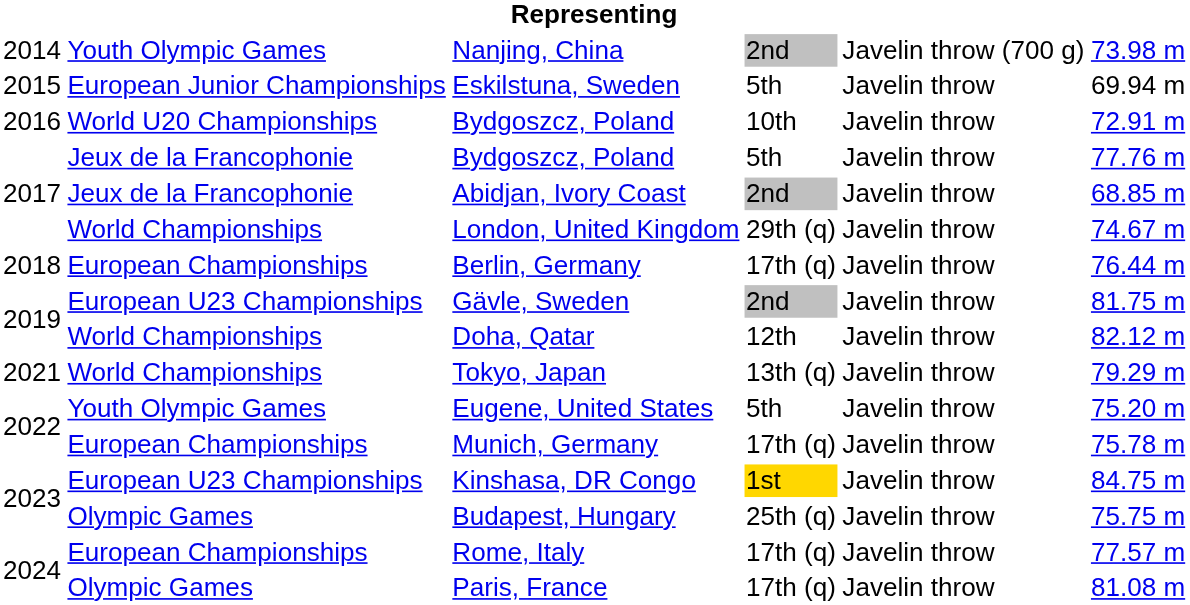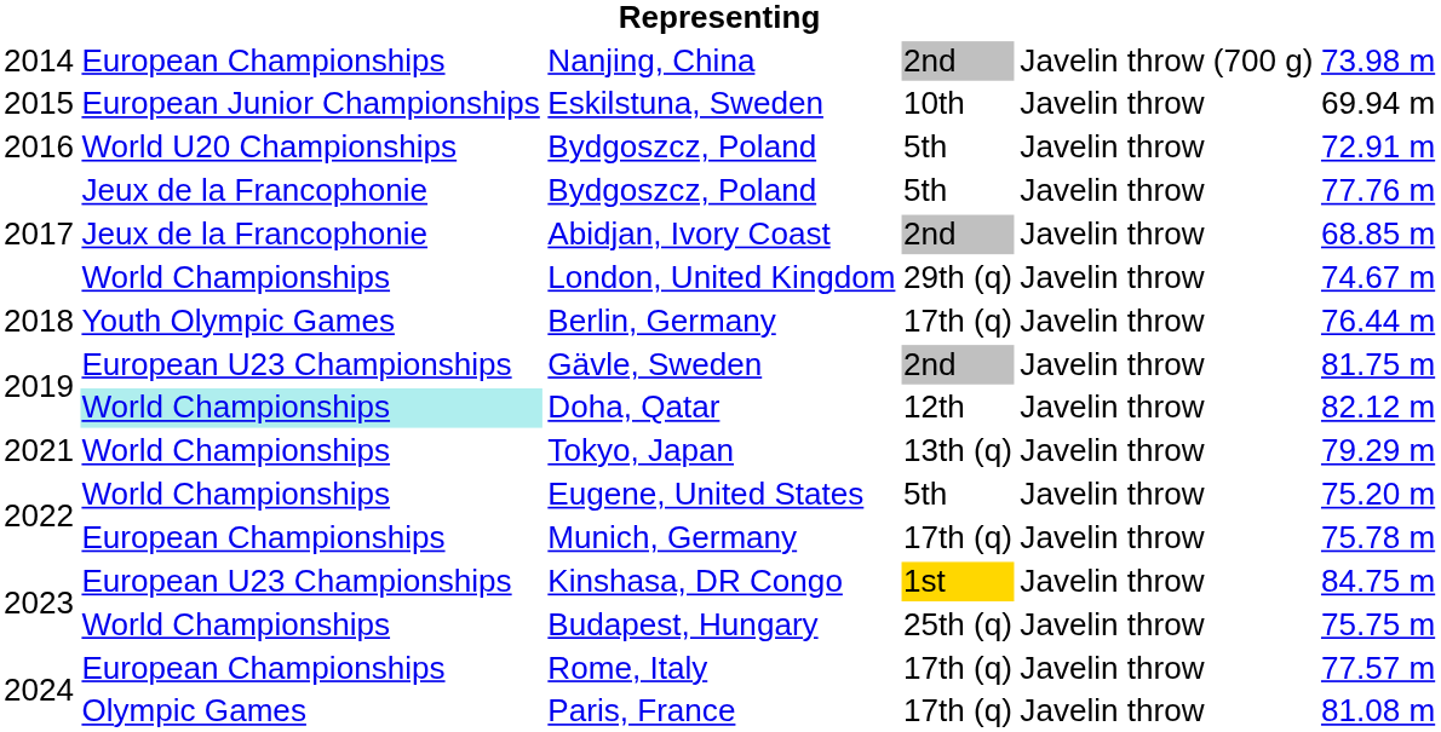 <table>
 <tr>
 <th colspan="6">Representing </th>
 </tr>
 <tr>
 <td>2014</td>
-<td><a href='#'>Youth Olympic Games</a></td>
+<td><a href='#'>European Championships</a></td>
 <td><a href='#'>Nanjing, China</a></td>
 <td bgcolor=silver>2nd</td>
 <td>Javelin throw (700 g)</td>
 <td><a href='#'>73.98 m</a></td>
 </tr>
 <tr>
 <td>2015</td>
 <td><a href='#'>European Junior Championships</a></td>
 <td><a href='#'>Eskilstuna, Sweden</a></td>
-<td>5th</td>
+<td>10th</td>
 <td>Javelin throw</td>
 <td>69.94 m</td>
 </tr>
 <tr>
 <td>2016</td>
 <td><a href='#'>World U20 Championships</a></td>
 <td><a href='#'>Bydgoszcz, Poland</a></td>
-<td>10th</td>
+<td>5th</td>
 <td>Javelin throw</td>
 <td><a href='#'>72.91 m</a></td>
 </tr>
 <tr>
 <td rowspan=3>2017</td>
 <td><a href='#'>Jeux de la Francophonie</a></td>
 <td><a href='#'>Bydgoszcz, Poland</a></td>
 <td>5th</td>
 <td>Javelin throw</td>
 <td><a href='#'>77.76 m</a></td>
 </tr>
 <tr>
 <td><a href='#'>Jeux de la Francophonie</a></td>
 <td><a href='#'>Abidjan, Ivory Coast</a></td>
 <td bgcolor=silver>2nd</td>
 <td>Javelin throw</td>
 <td><a href='#'>68.85 m</a></td>
 </tr>
 <tr>
 <td><a href='#'>World Championships</a></td>
 <td><a href='#'>London, United Kingdom</a></td>
 <td>29th (q)</td>
 <td>Javelin throw</td>
 <td><a href='#'>74.67 m</a></td>
 </tr>
 <tr>
 <td>2018</td>
-<td><a href='#'>European Championships</a></td>
+<td><a href='#'>Youth Olympic Games</a></td>
 <td><a href='#'>Berlin, Germany</a></td>
 <td>17th (q)</td>
 <td>Javelin throw</td>
 <td><a href='#'>76.44 m</a></td>
 </tr>
 <tr>
 <td rowspan=2>2019</td>
 <td><a href='#'>European U23 Championships</a></td>
 <td><a href='#'>Gävle, Sweden</a></td>
 <td bgcolor=silver>2nd</td>
 <td>Javelin throw</td>
 <td><a href='#'>81.75 m</a></td>
 </tr>
 <tr>
-<td><a href='#'>World Championships</a></td>
+<td style="background: paleturquoise;"><a href='#'>World Championships</a></td>
 <td><a href='#'>Doha, Qatar</a></td>
 <td>12th</td>
 <td>Javelin throw</td>
 <td><a href='#'>82.12 m</a></td>
 </tr>
 <tr>
 <td>2021</td>
 <td><a href='#'>World Championships</a></td>
 <td><a href='#'>Tokyo, Japan</a></td>
 <td>13th (q)</td>
 <td>Javelin throw</td>
 <td><a href='#'>79.29 m</a></td>
 </tr>
 <tr>
 <td rowspan=2>2022</td>
-<td><a href='#'>Youth Olympic Games</a></td>
+<td><a href='#'>World Championships</a></td>
 <td><a href='#'>Eugene, United States</a></td>
 <td>5th</td>
 <td>Javelin throw</td>
 <td><a href='#'>75.20 m</a></td>
 </tr>
 <tr>
 <td><a href='#'>European Championships</a></td>
 <td><a href='#'>Munich, Germany</a></td>
 <td>17th (q)</td>
 <td>Javelin throw</td>
 <td><a href='#'>75.78 m</a></td>
 </tr>
 <tr>
 <td rowspan=2>2023</td>
 <td><a href='#'>European U23 Championships</a></td>
 <td><a href='#'>Kinshasa, DR Congo</a></td>
 <td bgcolor=gold>1st</td>
 <td>Javelin throw</td>
 <td><a href='#'>84.75 m</a></td>
 </tr>
 <tr>
-<td><a href='#'>Olympic Games</a></td>
+<td><a href='#'>World Championships</a></td>
 <td><a href='#'>Budapest, Hungary</a></td>
 <td>25th (q)</td>
 <td>Javelin throw</td>
 <td><a href='#'>75.75 m</a></td>
 </tr>
 <tr>
 <td rowspan=2>2024</td>
 <td><a href='#'>European Championships</a></td>
 <td><a href='#'>Rome, Italy</a></td>
 <td>17th (q)</td>
 <td>Javelin throw</td>
 <td><a href='#'>77.57 m</a></td>
 </tr>
 <tr>
 <td><a href='#'>Olympic Games</a></td>
 <td><a href='#'>Paris, France</a></td>
 <td>17th (q)</td>
 <td>Javelin throw</td>
 <td><a href='#'>81.08 m</a></td>
 </tr>
 </table>
